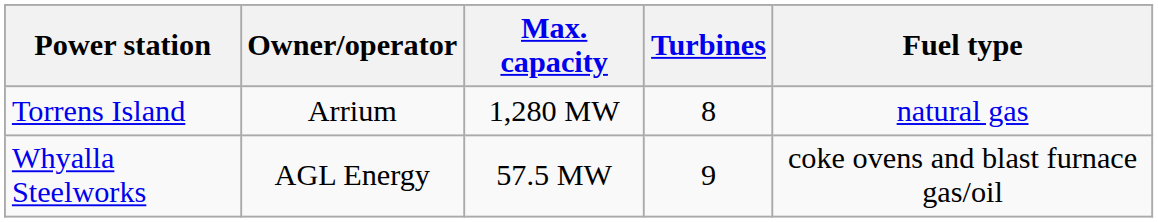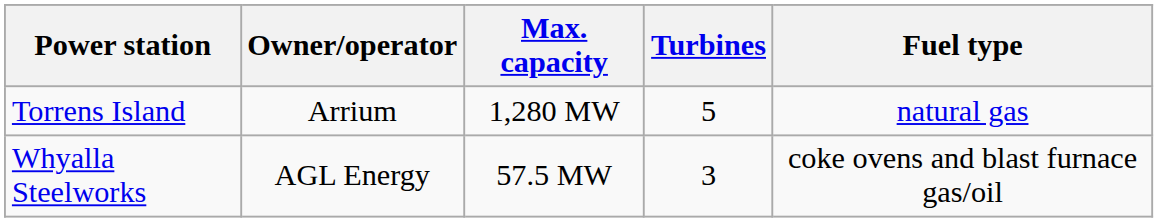 <table class="wikitable sortable" style="text-align: center">
 <tr>
 <th>Power station</th>
 <th>Owner/operator</th>
 <th><a href='#'>Max. capacity</a></th>
 <th><a href='#'>Turbines</a></th>
 <th>Fuel type</th>
 </tr>
 <tr>
 <td align="left"><a href='#'>Torrens Island</a></td>
 <td>Arrium</td>
 <td>1,280 MW</td>
-<td>8</td>
+<td>5</td>
 <td><a href='#'>natural gas</a></td>
 </tr>
 <tr>
 <td align="left"><a href='#'>Whyalla Steelworks</a></td>
 <td>AGL Energy</td>
 <td>57.5 MW</td>
-<td>9</td>
+<td>3</td>
 <td>coke ovens and blast furnace gas/oil</td>
 </tr>
 </table>
